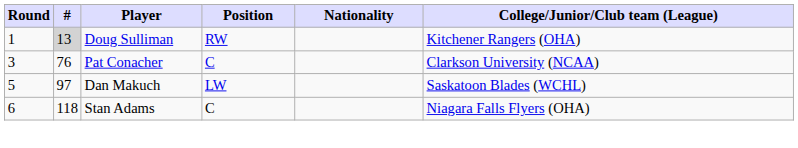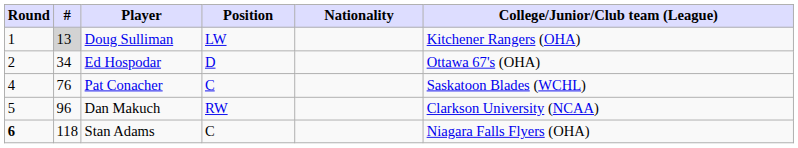 <table class="wikitable">
 <tr>
 <th style="background:#ddf; width:2.00%;">Round</th>
 <th style="background:#ddf; width:2.75%;">#</th>
 <th style="background:#ddf; width:16.0%;">Player</th>
 <th style="background:#ddf; width:12.25%;">Position</th>
 <th style="background:#ddf; width:17.0%;">Nationality</th>
 <th style="background:#ddf; width:100.0%;">College/Junior/Club team (League)</th>
 </tr>
 <tr>
 <td>1</td>
 <td style="background: lightgrey;">13</td>
 <td><a href='#'>Doug Sulliman</a></td>
-<td><a href='#'>RW</a></td>
+<td><a href='#'>LW</a></td>
 <td></td>
 <td><a href='#'>Kitchener Rangers</a> (<a href='#'>OHA</a>)</td>
 </tr>
 <tr>
-<td>3</td>
+<td>2</td>
+<td>34</td>
+<td><a href='#'>Ed Hospodar</a></td>
+<td><a href='#'>D</a></td>
+<td></td>
+<td><a href='#'>Ottawa 67's</a> (OHA)</td>
+</tr>
+<tr>
+<td>4</td>
 <td>76</td>
 <td><a href='#'>Pat Conacher</a></td>
 <td><a href='#'>C</a></td>
 <td></td>
+<td><a href='#'>Saskatoon Blades</a> (<a href='#'>WCHL</a>)</td>
+</tr>
+<tr>
+<td>5</td>
+<td>96</td>
+<td>Dan Makuch</td>
+<td><a href='#'>RW</a></td>
+<td></td>
 <td><a href='#'>Clarkson University</a> (<a href='#'>NCAA</a>)</td>
 </tr>
 <tr>
-<td>5</td>
-<td>97</td>
-<td>Dan Makuch</td>
-<td><a href='#'>LW</a></td>
-<td></td>
-<td><a href='#'>Saskatoon Blades</a> (<a href='#'>WCHL</a>)</td>
-</tr>
-<tr>
-<td>6</td>
+<td><strong>6</strong></td>
 <td>118</td>
 <td>Stan Adams</td>
 <td>C</td>
 <td></td>
 <td><a href='#'>Niagara Falls Flyers</a> (OHA)</td>
 </tr>
 </table>
